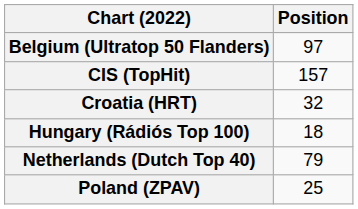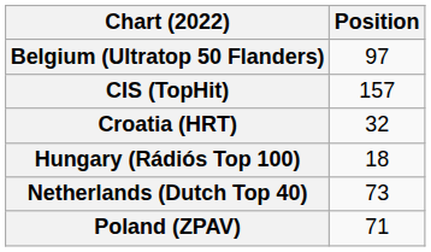 <table class="wikitable sortable plainrowheaders" style="text-align:center">
 <tr>
 <th scope="col">Chart (2022)</th>
 <th scope="col">Position</th>
 </tr>
 <tr>
 <th scope="row">Belgium (Ultratop 50 Flanders)</th>
 <td>97</td>
 </tr>
 <tr>
 <th scope="row">CIS (TopHit)</th>
 <td>157</td>
 </tr>
 <tr>
 <th scope="row">Croatia (HRT)</th>
 <td>32</td>
 </tr>
 <tr>
 <th scope="row">Hungary (Rádiós Top 100)</th>
 <td>18</td>
 </tr>
 <tr>
 <th scope="row">Netherlands (Dutch Top 40)</th>
-<td>79</td>
+<td>73</td>
 </tr>
 <tr>
 <th scope="row">Poland (ZPAV)</th>
-<td>25</td>
+<td>71</td>
 </tr>
 </table>
